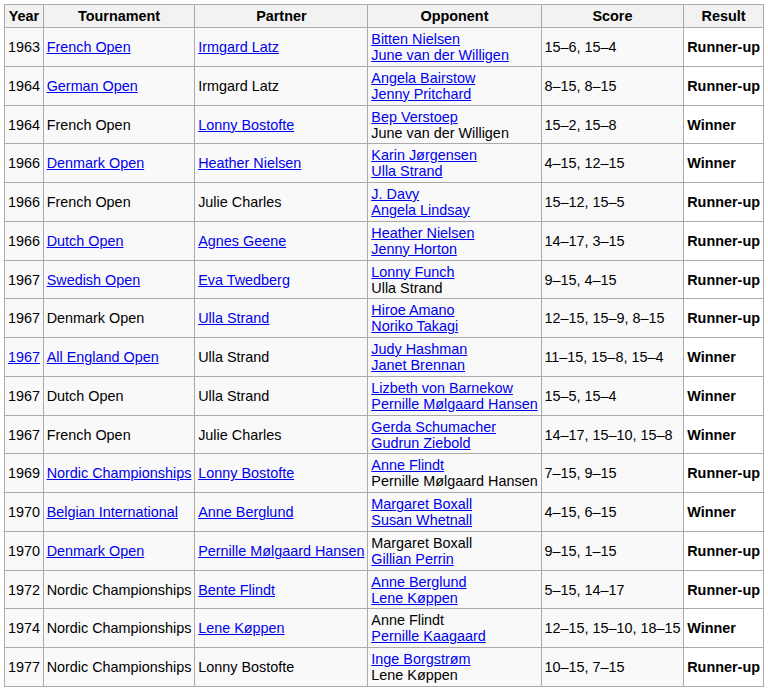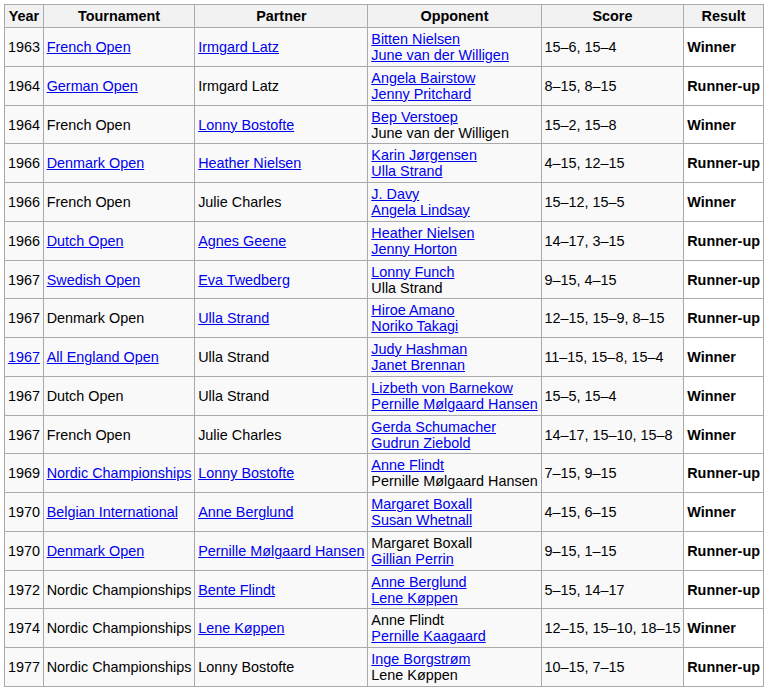 <table class="sortable wikitable" style="font-size: 90%;">
 <tr>
 <th>Year</th>
 <th>Tournament</th>
 <th>Partner</th>
 <th>Opponent</th>
 <th>Score</th>
 <th>Result</th>
 </tr>
 <tr>
 <td align="center">1963</td>
 <td align="left"><a href='#'>French Open</a></td>
 <td align="left"> <a href='#'>Irmgard Latz</a></td>
 <td align="left"> <a href='#'>Bitten Nielsen</a><br> <a href='#'>June van der Willigen</a></td>
 <td align="left">15–6, 15–4</td>
-<td style="text-align:left; background:white"> <strong>Runner-up</strong></td>
+<td style="text-align:left; background:white"> <strong>Winner</strong></td>
 </tr>
 <tr>
 <td align="center">1964</td>
 <td align="left"><a href='#'>German Open</a></td>
 <td align="left"> Irmgard Latz</td>
 <td align="left"> <a href='#'>Angela Bairstow</a><br> <a href='#'>Jenny Pritchard</a></td>
 <td align="left">8–15, 8–15</td>
 <td style="text-align:left; background:white"> <strong>Runner-up</strong></td>
 </tr>
 <tr>
 <td align="center">1964</td>
 <td align="left">French Open</td>
 <td align="left"> <a href='#'>Lonny Bostofte</a></td>
 <td align="left"> <a href='#'>Bep Verstoep</a><br> June van der Willigen</td>
 <td align="left">15–2, 15–8</td>
 <td style="text-align:left; background:white"> <strong>Winner</strong></td>
 </tr>
 <tr>
 <td align="center">1966</td>
 <td align="left"><a href='#'>Denmark Open</a></td>
 <td align="left"> <a href='#'>Heather Nielsen</a></td>
 <td align="left"> <a href='#'>Karin Jørgensen</a><br> <a href='#'>Ulla Strand</a></td>
 <td align="left">4–15, 12–15</td>
-<td style="text-align:left; background:white"> <strong>Winner</strong></td>
+<td style="text-align:left; background:white"> <strong>Runner-up</strong></td>
 </tr>
 <tr>
 <td align="center">1966</td>
 <td align="left">French Open</td>
 <td align="left"> Julie Charles</td>
 <td align="left"> <a href='#'>J. Davy</a><br> <a href='#'>Angela Lindsay</a></td>
 <td align="left">15–12, 15–5</td>
-<td style="text-align:left; background:white"> <strong>Runner-up</strong></td>
+<td style="text-align:left; background:white"> <strong>Winner</strong></td>
 </tr>
 <tr>
 <td align="center">1966</td>
 <td align="left"><a href='#'>Dutch Open</a></td>
 <td align="left"> <a href='#'>Agnes Geene</a></td>
 <td align="left"> <a href='#'>Heather Nielsen</a><br> <a href='#'>Jenny Horton</a></td>
 <td align="left">14–17, 3–15</td>
 <td style="text-align:left; background:white"> <strong>Runner-up</strong></td>
 </tr>
 <tr>
 <td align="center">1967</td>
 <td align="left"><a href='#'>Swedish Open</a></td>
 <td align="left"> <a href='#'>Eva Twedberg</a></td>
 <td align="left"> <a href='#'>Lonny Funch</a><br> Ulla Strand</td>
 <td align="left">9–15, 4–15</td>
 <td style="text-align:left; background:white"> <strong>Runner-up</strong></td>
 </tr>
 <tr>
 <td align="center">1967</td>
 <td align="left">Denmark Open</td>
 <td align="left"> <a href='#'>Ulla Strand</a></td>
 <td align="left"> <a href='#'>Hiroe Amano</a><br> <a href='#'>Noriko Takagi</a></td>
 <td align="left">12–15, 15–9, 8–15</td>
 <td style="text-align:left; background:white"> <strong>Runner-up</strong></td>
 </tr>
 <tr>
 <td align="center"><a href='#'>1967</a></td>
 <td align="left"><a href='#'>All England Open</a></td>
 <td align="left"> Ulla Strand</td>
 <td align="left"> <a href='#'>Judy Hashman</a><br> <a href='#'>Janet Brennan</a></td>
 <td align="left">11–15, 15–8, 15–4</td>
 <td style="text-align:left; background:white"> <strong>Winner</strong></td>
 </tr>
 <tr>
 <td align="center">1967</td>
 <td align="left">Dutch Open</td>
 <td align="left"> Ulla Strand</td>
 <td align="left"> <a href='#'>Lizbeth von Barnekow</a><br> <a href='#'>Pernille Mølgaard Hansen</a></td>
 <td align="left">15–5, 15–4</td>
 <td style="text-align:left; background:white"> <strong>Winner</strong></td>
 </tr>
 <tr>
 <td align="center">1967</td>
 <td align="left">French Open</td>
 <td align="left"> Julie Charles</td>
 <td align="left"> <a href='#'>Gerda Schumacher</a><br> <a href='#'>Gudrun Ziebold</a></td>
 <td align="left">14–17, 15–10, 15–8</td>
 <td style="text-align:left; background:white"> <strong>Winner</strong></td>
 </tr>
 <tr>
 <td align="center">1969</td>
 <td align="left"><a href='#'>Nordic Championships</a></td>
 <td align="left"> <a href='#'>Lonny Bostofte</a></td>
 <td align="left"> <a href='#'>Anne Flindt</a><br>  Pernille Mølgaard Hansen</td>
 <td align="left">7–15, 9–15</td>
 <td style="text-align:left; background:white"> <strong>Runner-up</strong></td>
 </tr>
 <tr>
 <td align="center">1970</td>
 <td align="left"><a href='#'>Belgian International</a></td>
 <td align="left"> <a href='#'>Anne Berglund</a></td>
 <td align="left"> <a href='#'>Margaret Boxall</a><br> <a href='#'>Susan Whetnall</a></td>
 <td align="left">4–15, 6–15</td>
 <td style="text-align:left; background:white"> <strong>Winner</strong></td>
 </tr>
 <tr>
 <td align="center">1970</td>
 <td align="left"><a href='#'>Denmark Open</a></td>
 <td align="left"> <a href='#'>Pernille Mølgaard Hansen</a></td>
 <td align="left"> Margaret Boxall<br> <a href='#'>Gillian Perrin</a></td>
 <td align="left">9–15, 1–15</td>
 <td style="text-align:left; background:white"> <strong>Runner-up</strong></td>
 </tr>
 <tr>
 <td align="center">1972</td>
 <td align="left">Nordic Championships</td>
 <td align="left"> <a href='#'>Bente Flindt</a></td>
 <td align="left"> <a href='#'>Anne Berglund</a><br> <a href='#'>Lene Køppen</a></td>
 <td align="left">5–15, 14–17</td>
 <td style="text-align:left; background:white"> <strong>Runner-up</strong></td>
 </tr>
 <tr>
 <td align="center">1974</td>
 <td align="left">Nordic Championships</td>
 <td align="left"> <a href='#'>Lene Køppen</a></td>
 <td align="left"> Anne Flindt<br> <a href='#'>Pernille Kaagaard</a></td>
 <td align="left">12–15, 15–10, 18–15</td>
 <td style="text-align:left; background:white"> <strong>Winner</strong></td>
 </tr>
 <tr>
 <td align="center">1977</td>
 <td align="left">Nordic Championships</td>
 <td align="left"> Lonny Bostofte</td>
 <td align="left"> <a href='#'>Inge Borgstrøm</a><br> Lene Køppen</td>
 <td align="left">10–15, 7–15</td>
 <td style="text-align:left; background:white"> <strong>Runner-up</strong></td>
 </tr>
 </table>
